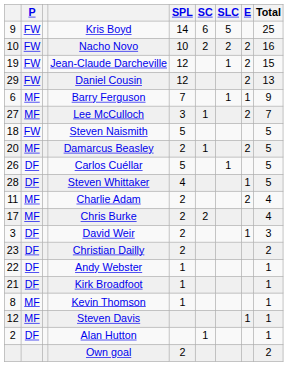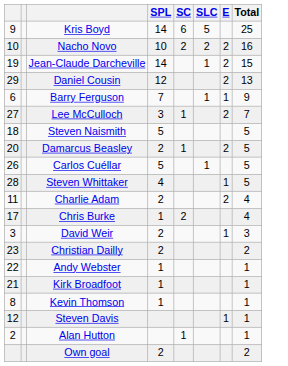 <table class="wikitable sortable" style="text-align: center;">
 <tr>
 <th><br></th>
-<th><a href='#'>P</a><br></th>
 <th><br></th>
 <th><br></th>
 <th><a href='#'>SPL</a><br></th>
 <th><a href='#'>SC</a><br></th>
 <th><a href='#'>SLC</a><br></th>
 <th><a href='#'>E</a><br></th>
 <th>Total</th>
 </tr>
 <tr>
 <td>9</td>
-<td><a href='#'>FW</a></td>
 <td></td>
 <td><a href='#'>Kris Boyd</a></td>
 <td>14</td>
 <td>6</td>
 <td>5</td>
 <td></td>
 <td>25</td>
 </tr>
 <tr bgcolor = "#F0F0F0">
 <td>10</td>
-<td><a href='#'>FW</a></td>
 <td></td>
 <td><a href='#'>Nacho Novo</a></td>
 <td>10</td>
 <td>2</td>
 <td>2</td>
 <td>2</td>
 <td>16</td>
 </tr>
 <tr>
 <td>19</td>
-<td><a href='#'>FW</a></td>
 <td></td>
 <td><a href='#'>Jean-Claude Darcheville</a></td>
-<td>12</td>
+<td>14</td>
 <td></td>
 <td>1</td>
 <td>2</td>
 <td>15</td>
 </tr>
 <tr bgcolor = "#F0F0F0">
 <td>29</td>
-<td><a href='#'>FW</a></td>
 <td></td>
 <td><a href='#'>Daniel Cousin</a></td>
 <td>12</td>
 <td></td>
 <td></td>
 <td>2</td>
 <td>13</td>
 </tr>
 <tr>
 <td>6</td>
-<td><a href='#'>MF</a></td>
 <td></td>
 <td><a href='#'>Barry Ferguson</a></td>
 <td>7</td>
 <td></td>
 <td>1</td>
 <td>1</td>
 <td>9</td>
 </tr>
 <tr bgcolor = "#F0F0F0">
 <td>27</td>
-<td><a href='#'>MF</a></td>
 <td></td>
 <td><a href='#'>Lee McCulloch</a></td>
 <td>3</td>
 <td>1</td>
 <td></td>
 <td>2</td>
 <td>7</td>
 </tr>
 <tr>
 <td>18</td>
-<td><a href='#'>FW</a></td>
 <td></td>
 <td><a href='#'>Steven Naismith</a></td>
 <td>5</td>
 <td></td>
 <td></td>
 <td></td>
 <td>5</td>
 </tr>
 <tr bgcolor = "#F0F0F0">
 <td>20</td>
-<td><a href='#'>MF</a></td>
 <td></td>
 <td><a href='#'>Damarcus Beasley</a></td>
 <td>2</td>
 <td>1</td>
 <td></td>
 <td>2</td>
 <td>5</td>
 </tr>
 <tr>
 <td>26</td>
-<td><a href='#'>DF</a></td>
 <td></td>
 <td><a href='#'>Carlos Cuéllar</a></td>
 <td>5</td>
 <td></td>
 <td>1</td>
 <td></td>
 <td>5</td>
 </tr>
 <tr bgcolor = "#F0F0F0">
 <td>28</td>
-<td><a href='#'>DF</a></td>
 <td></td>
 <td><a href='#'>Steven Whittaker</a></td>
 <td>4</td>
 <td></td>
 <td></td>
 <td>1</td>
 <td>5</td>
 </tr>
 <tr>
 <td>11</td>
-<td><a href='#'>MF</a></td>
 <td></td>
 <td><a href='#'>Charlie Adam</a></td>
 <td>2</td>
 <td></td>
 <td></td>
 <td>2</td>
 <td>4</td>
 </tr>
 <tr bgcolor = "#F0F0F0">
 <td>17</td>
-<td><a href='#'>MF</a></td>
 <td></td>
 <td><a href='#'>Chris Burke</a></td>
-<td>2</td>
+<td>1</td>
 <td>2</td>
 <td></td>
 <td></td>
 <td>4</td>
 </tr>
 <tr>
 <td>3</td>
-<td><a href='#'>DF</a></td>
 <td></td>
 <td><a href='#'>David Weir</a></td>
 <td>2</td>
 <td></td>
 <td></td>
 <td>1</td>
 <td>3</td>
 </tr>
 <tr bgcolor = "#F0F0F0">
 <td>23</td>
-<td><a href='#'>DF</a></td>
 <td></td>
 <td><a href='#'>Christian Dailly</a></td>
 <td>2</td>
 <td></td>
 <td></td>
 <td></td>
 <td>2</td>
 </tr>
 <tr>
 <td>22</td>
-<td><a href='#'>DF</a></td>
 <td></td>
 <td><a href='#'>Andy Webster</a></td>
 <td>1</td>
 <td></td>
 <td></td>
 <td></td>
 <td>1</td>
 </tr>
 <tr bgcolor = "#F0F0F0">
 <td>21</td>
-<td><a href='#'>DF</a></td>
 <td></td>
 <td><a href='#'>Kirk Broadfoot</a></td>
 <td>1</td>
 <td></td>
 <td></td>
 <td></td>
 <td>1</td>
 </tr>
 <tr>
 <td>8</td>
-<td><a href='#'>MF</a></td>
 <td></td>
 <td><a href='#'>Kevin Thomson</a></td>
 <td>1</td>
 <td></td>
 <td></td>
 <td></td>
 <td>1</td>
 </tr>
 <tr bgcolor = "#F0F0F0">
 <td>12</td>
-<td><a href='#'>MF</a></td>
 <td></td>
 <td><a href='#'>Steven Davis</a></td>
 <td></td>
 <td></td>
 <td></td>
 <td>1</td>
 <td>1</td>
 </tr>
 <tr>
 <td>2</td>
-<td><a href='#'>DF</a></td>
 <td></td>
 <td><a href='#'>Alan Hutton</a></td>
 <td></td>
 <td>1</td>
 <td></td>
 <td></td>
 <td>1</td>
 </tr>
 <tr bgcolor = "#F0F0F0">
 <td></td>
 <td></td>
-<td></td>
 <td><a href='#'>Own goal</a></td>
 <td>2</td>
 <td></td>
 <td></td>
 <td></td>
 <td>2</td>
 </tr>
 </table>
